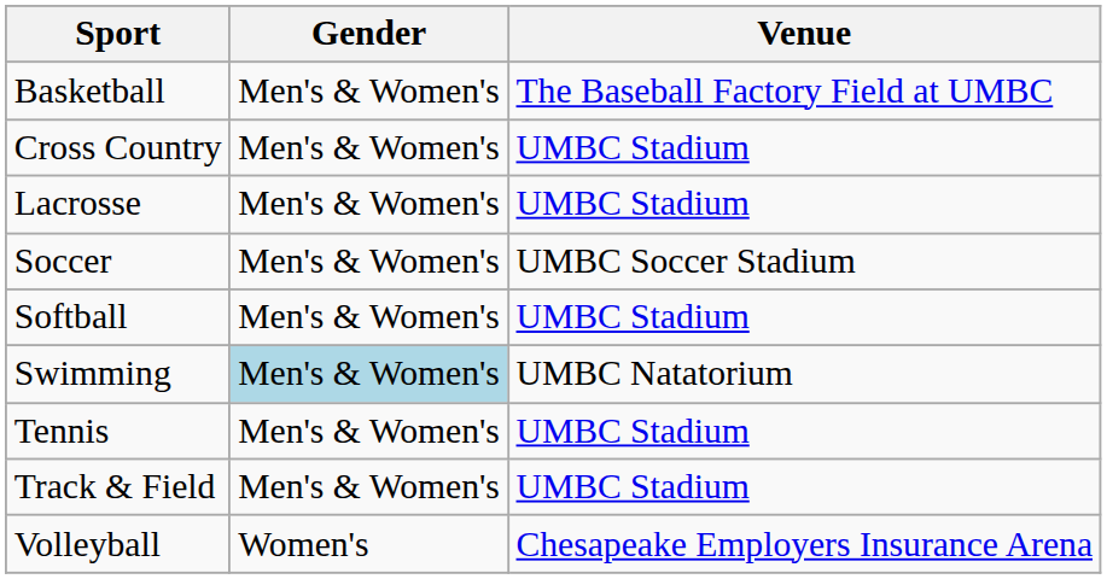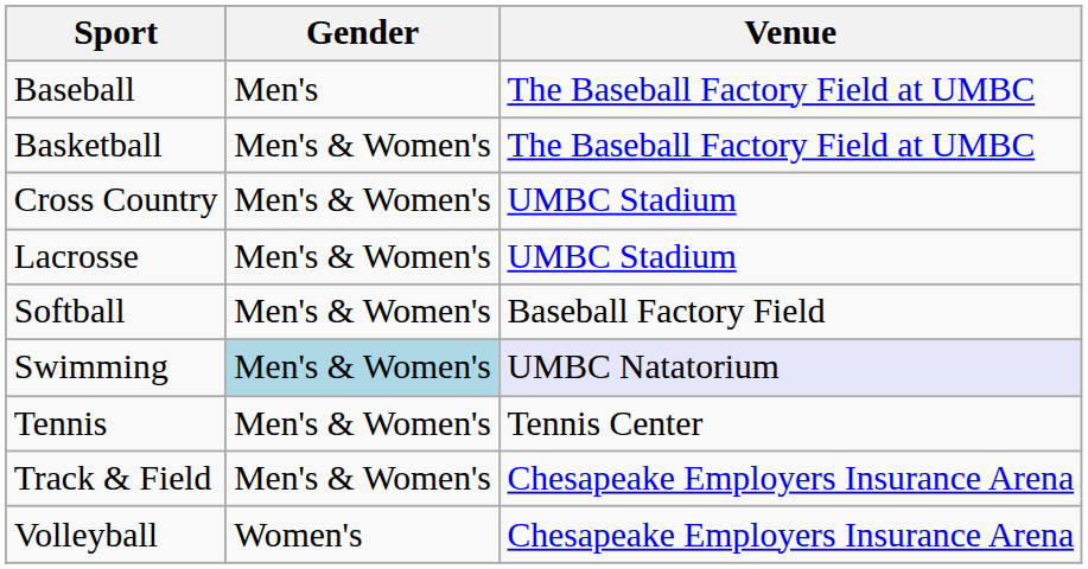 <table class="wikitable sortable">
 <tr>
 <th>Sport</th>
 <th>Gender</th>
 <th>Venue</th>
+</tr>
+<tr>
+<td>Baseball</td>
+<td>Men's</td>
+<td><a href='#'>The Baseball Factory Field at UMBC</a></td>
 </tr>
 <tr>
 <td>Basketball</td>
 <td>Men's & Women's</td>
 <td><a href='#'>The Baseball Factory Field at UMBC</a></td>
 </tr>
 <tr>
 <td>Cross Country</td>
 <td>Men's & Women's</td>
 <td><a href='#'>UMBC Stadium</a></td>
 </tr>
 <tr>
 <td>Lacrosse</td>
 <td>Men's & Women's</td>
 <td><a href='#'>UMBC Stadium</a></td>
 </tr>
 <tr>
-<td>Soccer</td>
-<td>Men's & Women's</td>
-<td>UMBC Soccer Stadium</td>
-</tr>
-<tr>
 <td>Softball</td>
 <td>Men's & Women's</td>
-<td><a href='#'>UMBC Stadium</a></td>
+<td>Baseball Factory Field</td>
 </tr>
 <tr>
 <td>Swimming</td>
 <td style="background: lightblue;">Men's & Women's</td>
-<td>UMBC Natatorium</td>
+<td style="background: lavender;">UMBC Natatorium</td>
 </tr>
 <tr>
 <td>Tennis</td>
 <td>Men's & Women's</td>
-<td><a href='#'>UMBC Stadium</a></td>
+<td>Tennis Center</td>
 </tr>
 <tr>
 <td>Track & Field</td>
 <td>Men's & Women's</td>
-<td><a href='#'>UMBC Stadium</a></td>
+<td><a href='#'>Chesapeake Employers Insurance Arena</a></td>
 </tr>
 <tr>
 <td>Volleyball</td>
 <td>Women's</td>
 <td><a href='#'>Chesapeake Employers Insurance Arena</a></td>
 </tr>
 </table>
